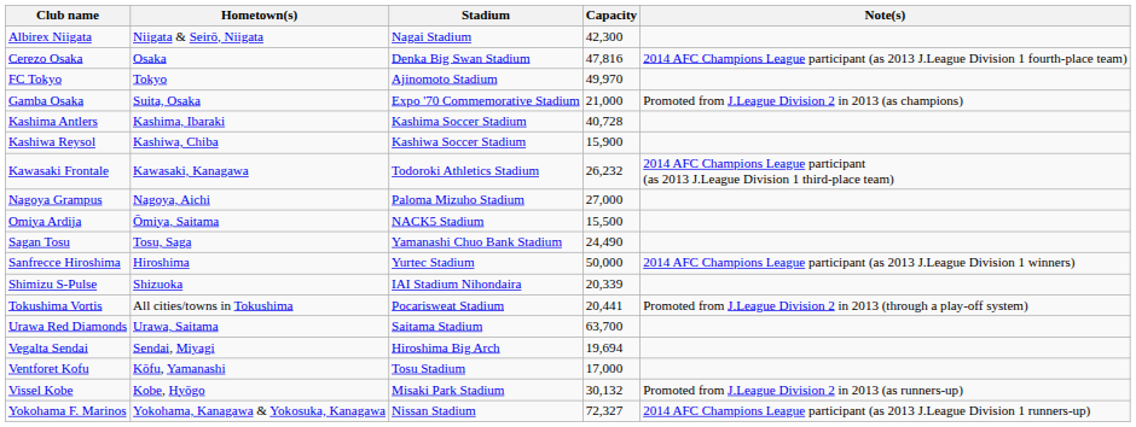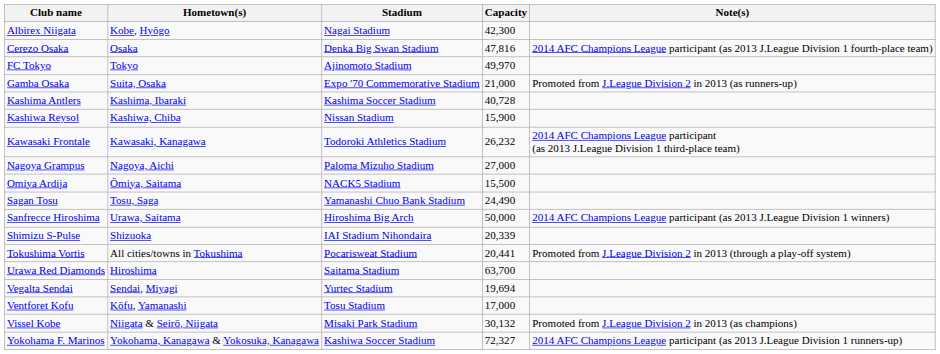 <table class="wikitable sortable">
 <tr>
 <th>Club name</th>
 <th>Hometown(s)</th>
 <th>Stadium</th>
 <th>Capacity</th>
 <th>Note(s)</th>
 </tr>
 <tr>
 <td><a href='#'>Albirex Niigata</a></td>
-<td><a href='#'>Niigata</a> & <a href='#'>Seirō, Niigata</a></td>
+<td><a href='#'>Kobe</a>, <a href='#'>Hyōgo</a></td>
 <td><a href='#'>Nagai Stadium</a></td>
 <td>42,300</td>
 <td></td>
 </tr>
 <tr>
 <td><a href='#'>Cerezo Osaka</a></td>
 <td><a href='#'>Osaka</a></td>
 <td><a href='#'>Denka Big Swan Stadium</a></td>
 <td>47,816</td>
 <td><a href='#'>2014 AFC Champions League</a> participant (as 2013 J.League Division 1 fourth-place team)</td>
 </tr>
 <tr>
 <td><a href='#'>FC Tokyo</a></td>
 <td><a href='#'>Tokyo</a></td>
 <td><a href='#'>Ajinomoto Stadium</a></td>
 <td>49,970</td>
 <td></td>
 </tr>
 <tr>
 <td><a href='#'>Gamba Osaka</a></td>
 <td><a href='#'>Suita, Osaka</a></td>
 <td><a href='#'>Expo '70 Commemorative Stadium</a></td>
 <td>21,000</td>
-<td>Promoted from <a href='#'>J.League Division 2</a> in 2013 (as champions)</td>
+<td>Promoted from <a href='#'>J.League Division 2</a> in 2013 (as runners-up)</td>
 </tr>
 <tr>
 <td><a href='#'>Kashima Antlers</a></td>
 <td><a href='#'>Kashima, Ibaraki</a></td>
 <td><a href='#'>Kashima Soccer Stadium</a></td>
 <td>40,728</td>
 <td></td>
 </tr>
 <tr>
 <td><a href='#'>Kashiwa Reysol</a></td>
 <td><a href='#'>Kashiwa, Chiba</a></td>
-<td><a href='#'>Kashiwa Soccer Stadium</a></td>
+<td><a href='#'>Nissan Stadium</a></td>
 <td>15,900</td>
 <td></td>
 </tr>
 <tr>
 <td><a href='#'>Kawasaki Frontale</a></td>
 <td><a href='#'>Kawasaki, Kanagawa</a></td>
 <td><a href='#'>Todoroki Athletics Stadium</a></td>
 <td>26,232</td>
 <td><a href='#'>2014 AFC Champions League</a> participant <br>(as 2013 J.League Division 1 third-place team)</td>
 </tr>
 <tr>
 <td><a href='#'>Nagoya Grampus</a></td>
 <td><a href='#'>Nagoya, Aichi</a></td>
 <td><a href='#'>Paloma Mizuho Stadium</a></td>
 <td>27,000</td>
 <td></td>
 </tr>
 <tr>
 <td><a href='#'>Omiya Ardija</a></td>
 <td><a href='#'>Ōmiya, Saitama</a></td>
 <td><a href='#'>NACK5 Stadium</a></td>
 <td>15,500</td>
 <td></td>
 </tr>
 <tr>
 <td><a href='#'>Sagan Tosu</a></td>
 <td><a href='#'>Tosu, Saga</a></td>
 <td><a href='#'>Yamanashi Chuo Bank Stadium</a></td>
 <td>24,490</td>
 <td></td>
 </tr>
 <tr>
 <td><a href='#'>Sanfrecce Hiroshima</a></td>
-<td><a href='#'>Hiroshima</a></td>
-<td><a href='#'>Yurtec Stadium</a></td>
+<td><a href='#'>Urawa, Saitama</a></td>
+<td><a href='#'>Hiroshima Big Arch</a></td>
 <td>50,000</td>
 <td><a href='#'>2014 AFC Champions League</a> participant (as 2013 J.League Division 1 winners)</td>
 </tr>
 <tr>
 <td><a href='#'>Shimizu S-Pulse</a></td>
 <td><a href='#'>Shizuoka</a></td>
 <td><a href='#'>IAI Stadium Nihondaira</a></td>
 <td>20,339</td>
 <td></td>
 </tr>
 <tr>
 <td><a href='#'>Tokushima Vortis</a></td>
 <td>All cities/towns in <a href='#'>Tokushima</a></td>
 <td><a href='#'>Pocarisweat Stadium</a></td>
 <td>20,441</td>
 <td>Promoted from <a href='#'>J.League Division 2</a> in 2013 (through a play-off system)</td>
 </tr>
 <tr>
 <td><a href='#'>Urawa Red Diamonds</a></td>
-<td><a href='#'>Urawa, Saitama</a></td>
+<td><a href='#'>Hiroshima</a></td>
 <td><a href='#'>Saitama Stadium</a></td>
 <td>63,700</td>
 <td></td>
 </tr>
 <tr>
 <td><a href='#'>Vegalta Sendai</a></td>
 <td><a href='#'>Sendai</a>, <a href='#'>Miyagi</a></td>
-<td><a href='#'>Hiroshima Big Arch</a></td>
+<td><a href='#'>Yurtec Stadium</a></td>
 <td>19,694</td>
 <td></td>
 </tr>
 <tr>
 <td><a href='#'>Ventforet Kofu</a></td>
 <td><a href='#'>Kōfu</a>, <a href='#'>Yamanashi</a></td>
 <td><a href='#'>Tosu Stadium</a></td>
 <td>17,000</td>
 <td></td>
 </tr>
 <tr>
 <td><a href='#'>Vissel Kobe</a></td>
-<td><a href='#'>Kobe</a>, <a href='#'>Hyōgo</a></td>
+<td><a href='#'>Niigata</a> & <a href='#'>Seirō, Niigata</a></td>
 <td><a href='#'>Misaki Park Stadium</a></td>
 <td>30,132</td>
-<td>Promoted from <a href='#'>J.League Division 2</a> in 2013 (as runners-up)</td>
+<td>Promoted from <a href='#'>J.League Division 2</a> in 2013 (as champions)</td>
 </tr>
 <tr>
 <td><a href='#'>Yokohama F. Marinos</a></td>
 <td><a href='#'>Yokohama, Kanagawa</a> & <a href='#'>Yokosuka, Kanagawa</a></td>
-<td><a href='#'>Nissan Stadium</a></td>
+<td><a href='#'>Kashiwa Soccer Stadium</a></td>
 <td>72,327</td>
 <td><a href='#'>2014 AFC Champions League</a> participant (as 2013 J.League Division 1 runners-up)</td>
 </tr>
 </table>
